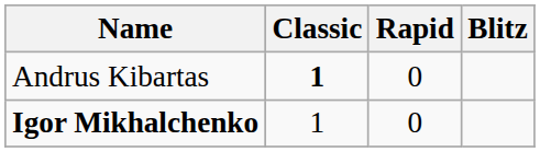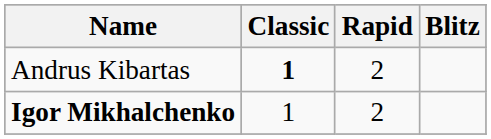 <table class="wikitable">
 <tr>
 <th>Name</th>
 <th>Classic</th>
 <th>Rapid</th>
 <th>Blitz</th>
 </tr>
 <tr align="center">
 <td align="left"> Andrus Kibartas</td>
 <td><strong>1</strong></td>
-<td>0</td>
+<td>2</td>
 <td></td>
 </tr>
 <tr align="center">
 <td align="left"><strong> Igor Mikhalchenko</strong></td>
 <td>1</td>
-<td>0</td>
+<td>2</td>
 <td></td>
 </tr>
 </table>
